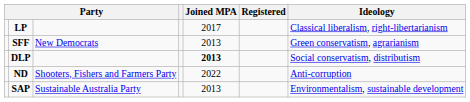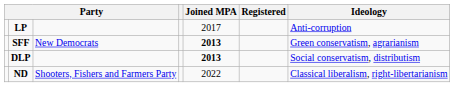 <table class="wikitable" style="text-align:center">
 <tr>
 <th colspan=3>Party</th>
 <th></th>
 <th>Joined MPA</th>
 <th>Registered</th>
 <th>Ideology</th>
 </tr>
 <tr>
 <td></td>
 <td><strong>LP</strong></td>
 <td align=left></td>
 <td align=left></td>
 <td>2017</td>
 <td></td>
-<td align=left><a href='#'>Classical liberalism</a>, <a href='#'>right-libertarianism</a></td>
+<td align=left><a href='#'>Anti-corruption</a></td>
 </tr>
 <tr>
 <td></td>
 <td><strong>SFF</strong></td>
 <td align=left><a href='#'>New Democrats</a></td>
 <td align=left></td>
-<td>2013</td>
+<td><strong>2013</strong></td>
 <td></td>
 <td align=left><a href='#'>Green conservatism</a>, <a href='#'>agrarianism</a></td>
 </tr>
 <tr>
 <td></td>
 <td><strong>DLP</strong></td>
 <td align=left></td>
 <td align=left></td>
 <td><strong>2013</strong></td>
 <td></td>
 <td align=left><a href='#'>Social conservatism</a>, <a href='#'>distributism</a></td>
 </tr>
 <tr>
 <td></td>
 <td><strong>ND</strong></td>
 <td align=left><a href='#'>Shooters, Fishers and Farmers Party</a></td>
 <td align=left></td>
 <td>2022</td>
 <td></td>
-<td align=left><a href='#'>Anti-corruption</a></td>
-</tr>
-<tr>
-<td></td>
-<td><strong>SAP</strong></td>
-<td align=left><a href='#'>Sustainable Australia Party</a></td>
-<td align=left></td>
-<td>2013</td>
-<td></td>
-<td align=left><a href='#'>Environmentalism</a>, <a href='#'>sustainable development</a></td>
+<td align=left><a href='#'>Classical liberalism</a>, <a href='#'>right-libertarianism</a></td>
 </tr>
 </table>
